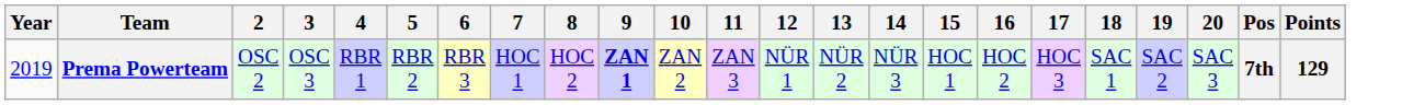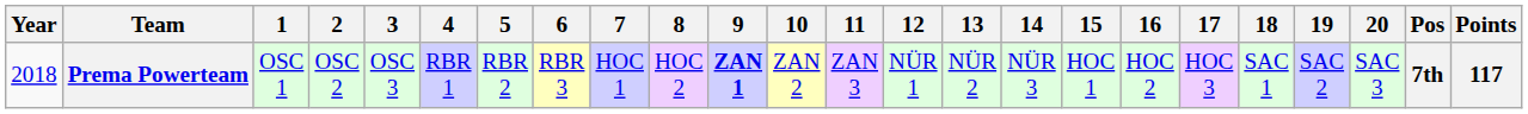 <table class="wikitable" style="text-align:center; font-size:85%">
 <tr>
 <th>Year</th>
 <th>Team</th>
+<th>1</th>
 <th>2</th>
 <th>3</th>
 <th>4</th>
 <th>5</th>
 <th>6</th>
 <th>7</th>
 <th>8</th>
 <th>9</th>
 <th>10</th>
 <th>11</th>
 <th>12</th>
 <th>13</th>
 <th>14</th>
 <th>15</th>
 <th>16</th>
 <th>17</th>
 <th>18</th>
 <th>19</th>
 <th>20</th>
 <th>Pos</th>
 <th>Points</th>
 </tr>
 <tr>
-<td id=2019F><a href='#'>2019</a></td>
+<td id=2019F><a href='#'>2018</a></td>
 <th nowrap><a href='#'>Prema Powerteam</a></th>
+<td style="background:#DFFFDF;"><a href='#'>OSC<br>1</a><br></td>
 <td style="background:#DFFFDF;"><a href='#'>OSC<br>2</a><br></td>
 <td style="background:#DFFFDF;"><a href='#'>OSC<br>3</a><br></td>
 <td style="background:#CFCFFF;"><a href='#'>RBR<br>1</a><br></td>
 <td style="background:#DFFFDF;"><a href='#'>RBR<br>2</a><br></td>
 <td style="background:#FFFFBF;"><a href='#'>RBR<br>3</a><br></td>
 <td style="background:#CFCFFF;"><a href='#'>HOC<br>1</a><br></td>
 <td style="background:#EFCFFF;"><a href='#'>HOC<br>2</a><br></td>
 <td style="background:#CFCFFF;"><strong><a href='#'>ZAN<br>1</a><br></strong></td>
 <td style="background:#FFFFBF;"><a href='#'>ZAN<br>2</a><br></td>
 <td style="background:#EFCFFF;"><a href='#'>ZAN<br>3</a><br></td>
 <td style="background:#DFFFDF;"><a href='#'>NÜR<br>1</a><br></td>
 <td style="background:#DFFFDF;"><a href='#'>NÜR<br>2</a><br></td>
 <td style="background:#DFFFDF;"><a href='#'>NÜR<br>3</a><br></td>
 <td style="background:#DFFFDF;"><a href='#'>HOC<br>1</a><br></td>
 <td style="background:#DFFFDF;"><a href='#'>HOC<br>2</a><br></td>
 <td style="background:#EFCFFF;"><a href='#'>HOC<br>3</a><br></td>
 <td style="background:#DFFFDF;"><a href='#'>SAC<br>1</a><br></td>
 <td style="background:#CFCFFF;"><a href='#'>SAC<br>2</a><br></td>
 <td style="background:#DFFFDF;"><a href='#'>SAC<br>3</a><br></td>
 <th>7th</th>
-<th>129</th>
+<th>117</th>
 </tr>
 </table>
